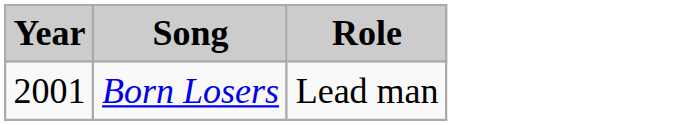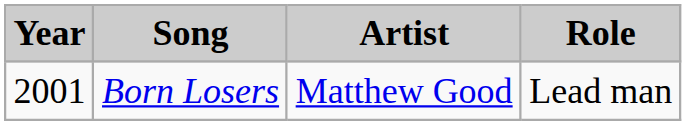 <table class="wikitable">
 <tr align="center">
 <th style="background: #CCCCCC;">Year</th>
 <th style="background: #CCCCCC;">Song</th>
+<th style="background: #CCCCCC;">Artist</th>
 <th style="background: #CCCCCC;">Role</th>
 </tr>
 <tr>
 <td>2001</td>
 <td><em><a href='#'>Born Losers</a></em></td>
+<td><a href='#'>Matthew Good</a></td>
 <td>Lead man</td>
 </tr>
 </table>
